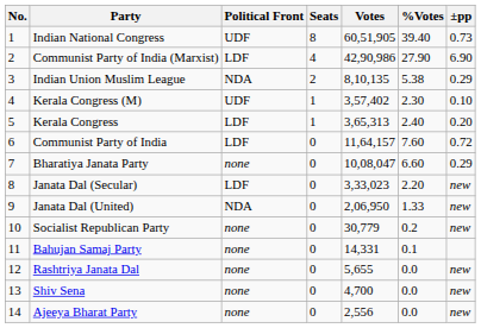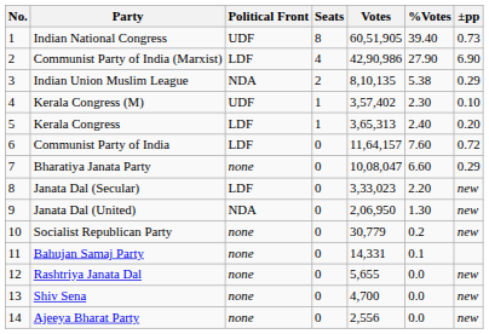 <table class="wikitable sortable" style="font-size:95%;">
 <tr>
 <th>No.</th>
 <th>Party</th>
 <th>Political Front</th>
 <th>Seats</th>
 <th>Votes</th>
 <th>%Votes</th>
 <th>±pp</th>
 </tr>
 <tr>
 <td>1</td>
 <td>Indian National Congress</td>
 <td>UDF</td>
 <td>8</td>
 <td>60,51,905</td>
 <td>39.40</td>
 <td>0.73</td>
 </tr>
 <tr>
 <td>2</td>
 <td>Communist Party of India (Marxist)</td>
 <td>LDF</td>
 <td>4</td>
 <td>42,90,986</td>
 <td>27.90</td>
 <td>6.90</td>
 </tr>
 <tr>
 <td>3</td>
 <td>Indian Union Muslim League</td>
 <td>NDA</td>
 <td>2</td>
 <td>8,10,135</td>
 <td>5.38</td>
 <td>0.29</td>
 </tr>
 <tr>
 <td>4</td>
 <td>Kerala Congress (M)</td>
 <td>UDF</td>
 <td>1</td>
 <td>3,57,402</td>
 <td>2.30</td>
 <td>0.10</td>
 </tr>
 <tr>
 <td>5</td>
 <td>Kerala Congress</td>
 <td>LDF</td>
 <td>1</td>
 <td>3,65,313</td>
 <td>2.40</td>
 <td>0.20</td>
 </tr>
 <tr>
 <td>6</td>
 <td>Communist Party of India</td>
 <td>LDF</td>
 <td>0</td>
 <td>11,64,157</td>
 <td>7.60</td>
 <td>0.72</td>
 </tr>
 <tr>
 <td>7</td>
 <td>Bharatiya Janata Party</td>
 <td><em>none</em></td>
 <td>0</td>
 <td>10,08,047</td>
 <td>6.60</td>
 <td>0.29</td>
 </tr>
 <tr>
 <td>8</td>
 <td>Janata Dal (Secular)</td>
 <td>LDF</td>
 <td>0</td>
 <td>3,33,023</td>
 <td>2.20</td>
 <td><em>new</em></td>
 </tr>
 <tr>
 <td>9</td>
 <td>Janata Dal (United)</td>
 <td>NDA</td>
 <td>0</td>
 <td>2,06,950</td>
-<td>1.33</td>
+<td>1.30</td>
 <td><em>new</em></td>
 </tr>
 <tr>
 <td>10</td>
 <td>Socialist Republican Party</td>
 <td><em>none</em></td>
 <td>0</td>
 <td>30,779</td>
 <td>0.2</td>
 <td><em>new</em></td>
 </tr>
 <tr>
 <td>11</td>
 <td><a href='#'>Bahujan Samaj Party</a></td>
 <td><em>none</em></td>
 <td>0</td>
 <td>14,331</td>
 <td>0.1</td>
 <td></td>
 </tr>
 <tr>
 <td>12</td>
 <td><a href='#'>Rashtriya Janata Dal</a></td>
 <td><em>none</em></td>
 <td>0</td>
 <td>5,655</td>
 <td>0.0</td>
 <td><em>new</em></td>
 </tr>
 <tr>
 <td>13</td>
 <td><a href='#'>Shiv Sena</a></td>
 <td><em>none</em></td>
 <td>0</td>
 <td>4,700</td>
 <td>0.0</td>
 <td><em>new</em></td>
 </tr>
 <tr>
 <td>14</td>
 <td><a href='#'>Ajeeya Bharat Party</a></td>
 <td><em>none</em></td>
 <td>0</td>
 <td>2,556</td>
 <td>0.0</td>
 <td><em>new</em></td>
 </tr>
 </table>
